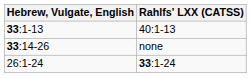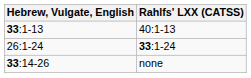 <table class=wikitable>
 <tr>
 <th>Hebrew, Vulgate, English</th>
 <th>Rahlfs' LXX (CATSS)</th>
 </tr>
 <tr>
 <td><strong>33</strong>:1-13</td>
 <td>40:1-13</td>
 </tr>
 <tr>
+<td>26:1-24</td>
+<td><strong>33</strong>:1-24</td>
+</tr>
+<tr>
 <td><strong>33</strong>:14-26</td>
 <td>none</td>
 </tr>
-<tr>
-<td>26:1-24</td>
-<td><strong>33</strong>:1-24</td>
-</tr>
 </table>
